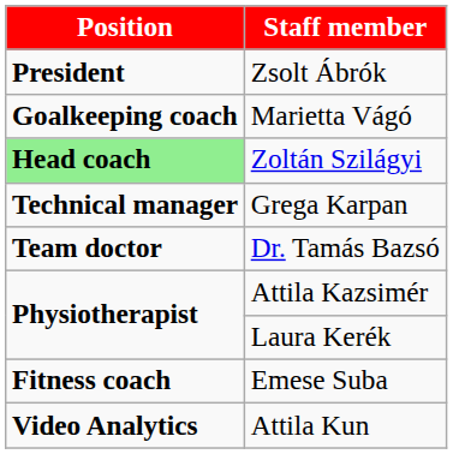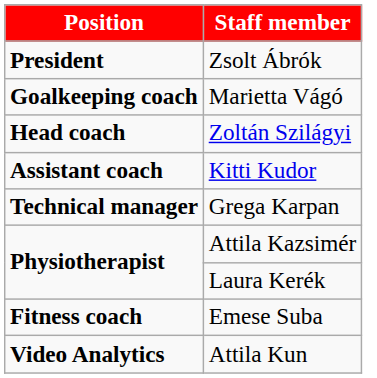 <table class="wikitable">
 <tr>
 <th style="color:white; background:Red;">Position</th>
 <th style="color:white; background:Red;">Staff member</th>
 </tr>
 <tr>
 <td><strong>President</strong></td>
 <td> Zsolt Ábrók</td>
 </tr>
 <tr>
 <td><strong>Goalkeeping coach</strong></td>
 <td> Marietta Vágó</td>
 </tr>
 <tr>
-<td style="background: lightgreen;"><strong>Head coach</strong></td>
+<td><strong>Head coach</strong></td>
 <td> <a href='#'>Zoltán Szilágyi</a></td>
+</tr>
+<tr>
+<td><strong>Assistant coach</strong></td>
+<td> <a href='#'>Kitti Kudor</a></td>
 </tr>
 <tr>
 <td><strong>Technical manager</strong></td>
 <td> Grega Karpan</td>
-</tr>
-<tr>
-<td><strong>Team doctor</strong></td>
-<td> <a href='#'>Dr.</a> Tamás Bazsó</td>
 </tr>
 <tr>
 <td rowspan=2><strong>Physiotherapist</strong></td>
 <td> Attila Kazsimér</td>
 </tr>
 <tr>
 <td> Laura Kerék</td>
 </tr>
 <tr>
 <td><strong>Fitness coach</strong></td>
 <td> Emese Suba</td>
 </tr>
 <tr>
 <td><strong>Video Analytics</strong></td>
 <td> Attila Kun</td>
 </tr>
 </table>
